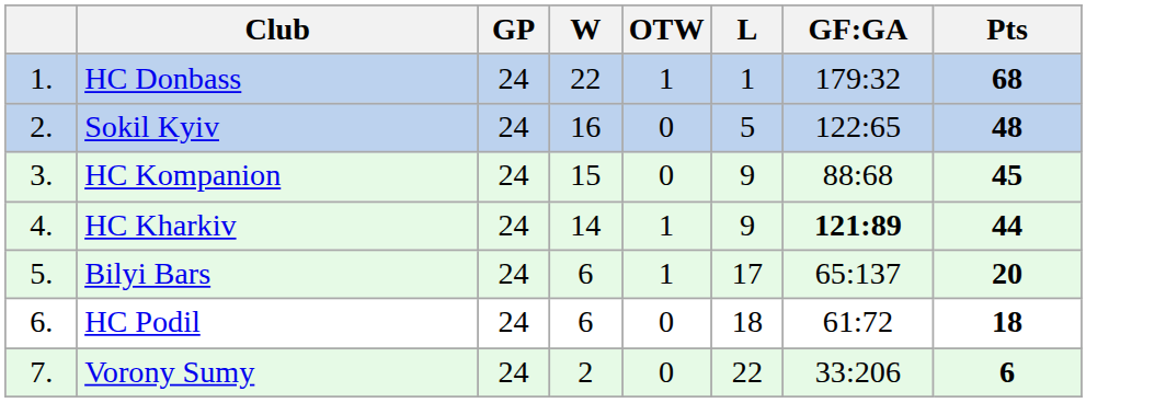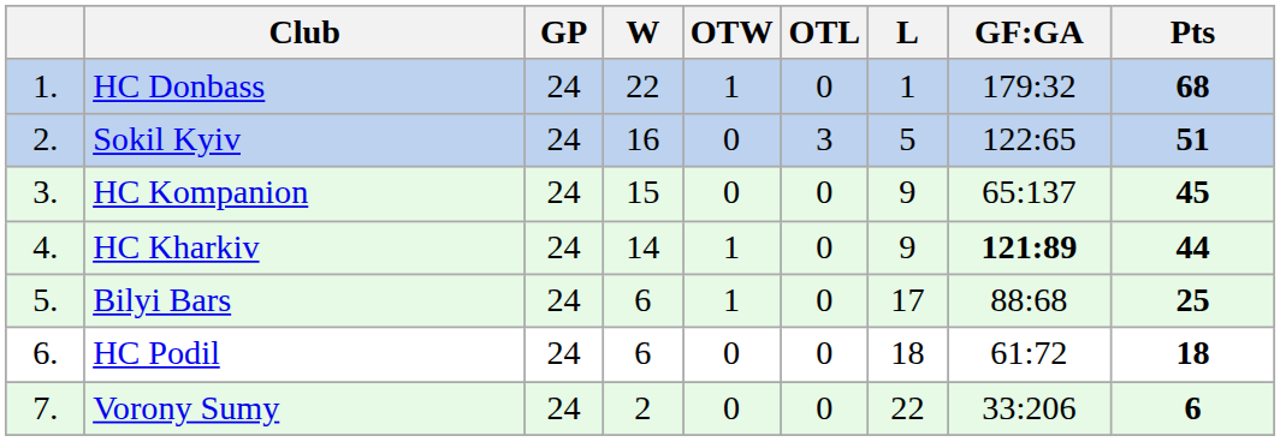 <table class="wikitable">
 <tr>
 <th width="30"></th>
 <th width="200">Club</th>
 <th width="30">GP</th>
 <th width="30">W</th>
 <th width="30">OTW</th>
+<th width="30">OTL</th>
 <th width="30">L</th>
 <th width="70">GF:GA</th>
 <th width="70">Pts</th>
 </tr>
 <tr bgcolor="#BCD2EE" align="center">
 <td>1.</td>
 <td align="left"><a href='#'>HC Donbass</a></td>
 <td>24</td>
 <td>22</td>
 <td>1</td>
+<td>0</td>
 <td>1</td>
 <td>179:32</td>
 <td><strong>68</strong></td>
 </tr>
 <tr bgcolor="#BCD2EE" align="center">
 <td>2.</td>
 <td align="left"><a href='#'>Sokil Kyiv</a></td>
 <td>24</td>
 <td>16</td>
 <td>0</td>
+<td>3</td>
 <td>5</td>
 <td>122:65</td>
-<td><strong>48</strong></td>
+<td><strong>51</strong></td>
 </tr>
 <tr bgcolor="#e6fae6" align="center">
 <td>3.</td>
 <td align="left"><a href='#'>HC Kompanion</a></td>
 <td>24</td>
 <td>15</td>
 <td>0</td>
+<td>0</td>
 <td>9</td>
-<td>88:68</td>
+<td>65:137</td>
 <td><strong>45</strong></td>
 </tr>
 <tr bgcolor="#e6fae6" align="center">
 <td>4.</td>
 <td align="left"><a href='#'>HC Kharkiv</a></td>
 <td>24</td>
 <td>14</td>
 <td>1</td>
+<td>0</td>
 <td>9</td>
 <td><strong>121:89</strong></td>
 <td><strong>44</strong></td>
 </tr>
 <tr bgcolor="#e6fae6" align="center">
 <td>5.</td>
 <td align="left"><a href='#'>Bilyi Bars</a></td>
 <td>24</td>
 <td>6</td>
 <td>1</td>
+<td>0</td>
 <td>17</td>
-<td>65:137</td>
-<td><strong>20</strong></td>
+<td>88:68</td>
+<td><strong>25</strong></td>
 </tr>
 <tr bgcolor="#FFFFFF" align="center">
 <td>6.</td>
 <td align="left"><a href='#'>HC Podil</a></td>
 <td>24</td>
 <td>6</td>
+<td>0</td>
 <td>0</td>
 <td>18</td>
 <td>61:72</td>
 <td><strong>18</strong></td>
 </tr>
 <tr bgcolor="#e6fae6" align="center">
 <td>7.</td>
 <td align="left"><a href='#'>Vorony Sumy</a></td>
 <td>24</td>
 <td>2</td>
 <td>0</td>
+<td>0</td>
 <td>22</td>
 <td>33:206</td>
 <td><strong>6</strong></td>
 </tr>
 </table>
